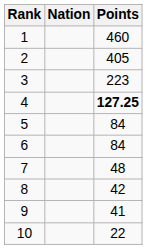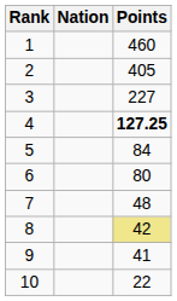 <table class="wikitable sortable">
 <tr>
 <th>Rank</th>
 <th>Nation</th>
 <th>Points</th>
 </tr>
 <tr>
 <td align=center>1</td>
 <td></td>
 <td align=center>460</td>
 </tr>
 <tr>
 <td align=center>2</td>
 <td></td>
 <td align=center>405</td>
 </tr>
 <tr>
 <td align=center>3</td>
 <td></td>
-<td align=center>223</td>
+<td align=center>227</td>
 </tr>
 <tr>
 <td align=center>4</td>
 <td></td>
 <td align=center><strong>127.25</strong></td>
 </tr>
 <tr>
 <td align=center>5</td>
 <td></td>
 <td align=center>84</td>
 </tr>
 <tr>
 <td align=center>6</td>
 <td></td>
-<td align=center>84</td>
+<td align=center>80</td>
 </tr>
 <tr>
 <td align=center>7</td>
 <td></td>
 <td align=center>48</td>
 </tr>
 <tr>
 <td align=center>8</td>
 <td></td>
-<td align=center>42</td>
+<td align=center style="background: khaki;">42</td>
 </tr>
 <tr>
 <td align=center>9</td>
 <td></td>
 <td align=center>41</td>
 </tr>
 <tr>
 <td align=center>10</td>
 <td></td>
 <td align=center>22</td>
 </tr>
 </table>
